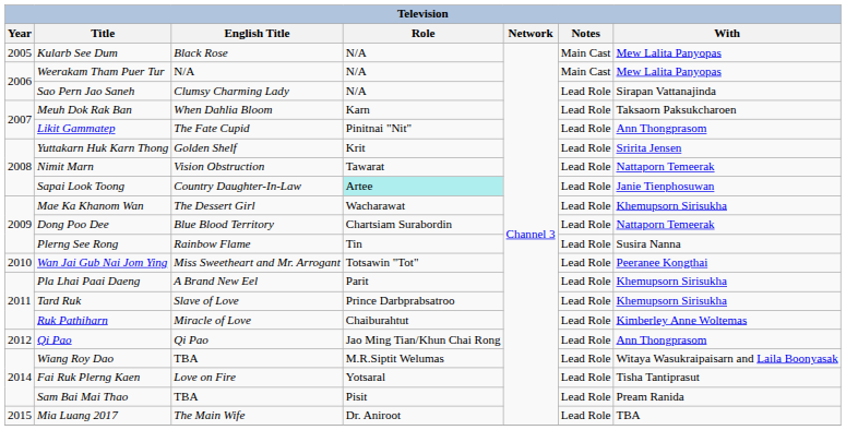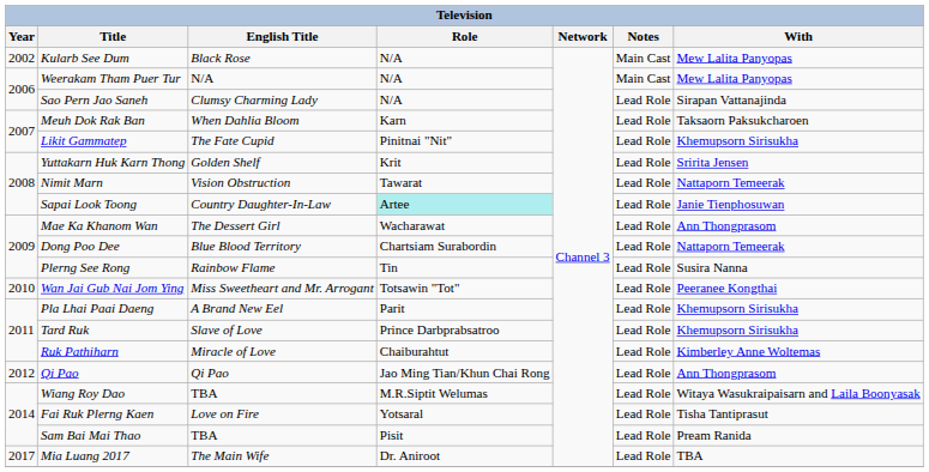 <table class="wikitable">
 <tr>
 <th colspan="7" style="background: LightSteelBlue;">Television</th>
 </tr>
 <tr>
 <th>Year</th>
 <th>Title</th>
 <th>English Title</th>
 <th>Role</th>
 <th>Network</th>
 <th>Notes</th>
 <th>With</th>
 </tr>
 <tr>
-<td>2005</td>
+<td>2002</td>
 <td><em>Kularb See Dum</em></td>
 <td><em>Black Rose</em></td>
 <td>N/A</td>
 <td rowspan="20"><a href='#'>Channel 3</a></td>
 <td>Main Cast</td>
 <td><a href='#'>Mew Lalita Panyopas</a></td>
 </tr>
 <tr>
 <td rowspan="2">2006</td>
 <td><em>Weerakam Tham Puer Tur</em></td>
 <td>N/A</td>
 <td>N/A</td>
 <td>Main Cast</td>
 <td><a href='#'>Mew Lalita Panyopas</a></td>
 </tr>
 <tr>
 <td><em>Sao Pern Jao Saneh</em></td>
 <td><em>Clumsy Charming Lady</em></td>
 <td>N/A</td>
 <td>Lead Role</td>
 <td>Sirapan Vattanajinda</td>
 </tr>
 <tr>
 <td rowspan="2">2007</td>
 <td><em>Meuh Dok Rak Ban</em></td>
 <td><em>When Dahlia Bloom</em></td>
 <td>Karn</td>
 <td>Lead Role</td>
 <td>Taksaorn Paksukcharoen</td>
 </tr>
 <tr>
 <td><em><a href='#'>Likit Gammatep</a></em></td>
 <td><em>The Fate Cupid</em></td>
 <td>Pinitnai "Nit"</td>
 <td>Lead Role</td>
-<td><a href='#'>Ann Thongprasom</a></td>
+<td><a href='#'>Khemupsorn Sirisukha</a></td>
 </tr>
 <tr>
 <td rowspan="3">2008</td>
 <td><em>Yuttakarn Huk Karn Thong</em></td>
 <td><em>Golden Shelf</em></td>
 <td>Krit</td>
 <td>Lead Role</td>
 <td><a href='#'>Sririta Jensen</a></td>
 </tr>
 <tr>
 <td><em>Nimit Marn</em></td>
 <td><em>Vision Obstruction</em></td>
 <td>Tawarat</td>
 <td>Lead Role</td>
 <td><a href='#'>Nattaporn Temeerak</a></td>
 </tr>
 <tr>
 <td><em>Sapai Look Toong</em></td>
 <td><em>Country Daughter-In-Law</em></td>
 <td style="background: paleturquoise;">Artee</td>
 <td>Lead Role</td>
 <td><a href='#'>Janie Tienphosuwan</a></td>
 </tr>
 <tr>
 <td rowspan="3">2009</td>
 <td><em>Mae Ka Khanom Wan</em></td>
 <td><em>The Dessert Girl</em></td>
 <td>Wacharawat</td>
 <td>Lead Role</td>
-<td><a href='#'>Khemupsorn Sirisukha</a></td>
+<td><a href='#'>Ann Thongprasom</a></td>
 </tr>
 <tr>
 <td><em>Dong Poo Dee</em></td>
 <td><em>Blue Blood Territory</em></td>
 <td>Chartsiam Surabordin</td>
 <td>Lead Role</td>
 <td><a href='#'>Nattaporn Temeerak</a></td>
 </tr>
 <tr>
 <td><em>Plerng See Rong</em></td>
 <td><em>Rainbow Flame</em></td>
 <td>Tin</td>
 <td>Lead Role</td>
 <td>Susira Nanna</td>
 </tr>
 <tr>
 <td>2010</td>
 <td><em><a href='#'>Wan Jai Gub Nai Jom Ying</a></em></td>
 <td><em>Miss Sweetheart and Mr. Arrogant</em></td>
 <td>Totsawin "Tot"</td>
 <td>Lead Role</td>
 <td><a href='#'>Peeranee Kongthai</a></td>
 </tr>
 <tr>
 <td rowspan="3">2011</td>
 <td><em>Pla Lhai Paai Daeng</em></td>
 <td><em>A Brand New Eel</em></td>
 <td>Parit</td>
 <td>Lead Role</td>
 <td><a href='#'>Khemupsorn Sirisukha</a></td>
 </tr>
 <tr>
 <td><em>Tard Ruk</em></td>
 <td><em>Slave of Love</em></td>
 <td>Prince Darbprabsatroo</td>
 <td>Lead Role</td>
 <td><a href='#'>Khemupsorn Sirisukha</a></td>
 </tr>
 <tr>
 <td><em><a href='#'>Ruk Pathiharn</a></em></td>
 <td><em>Miracle of Love</em></td>
 <td>Chaiburahtut</td>
 <td>Lead Role</td>
 <td><a href='#'>Kimberley Anne Woltemas</a></td>
 </tr>
 <tr>
 <td>2012</td>
 <td><em><a href='#'>Qi Pao</a></em></td>
 <td><em>Qi Pao</em></td>
 <td>Jao Ming Tian/Khun Chai Rong</td>
 <td>Lead Role</td>
 <td><a href='#'>Ann Thongprasom</a></td>
 </tr>
 <tr>
 <td rowspan="3">2014</td>
 <td><em>Wiang Roy Dao</em></td>
 <td>TBA</td>
 <td>M.R.Siptit Welumas</td>
 <td>Lead Role</td>
 <td>Witaya Wasukraipaisarn and <a href='#'>Laila Boonyasak</a></td>
 </tr>
 <tr>
 <td><em>Fai Ruk Plerng Kaen</em></td>
 <td><em>Love on Fire</em></td>
 <td>Yotsaral</td>
 <td>Lead Role</td>
 <td>Tisha Tantiprasut</td>
 </tr>
 <tr>
 <td><em>Sam Bai Mai Thao</em></td>
 <td>TBA</td>
 <td>Pisit</td>
 <td>Lead Role</td>
 <td>Pream Ranida</td>
 </tr>
 <tr>
-<td>2015</td>
+<td>2017</td>
 <td><em>Mia Luang 2017</em></td>
 <td><em>The Main Wife</em></td>
 <td>Dr. Aniroot</td>
 <td>Lead Role</td>
 <td>TBA</td>
 </tr>
 <tr>
 </tr>
 </table>
